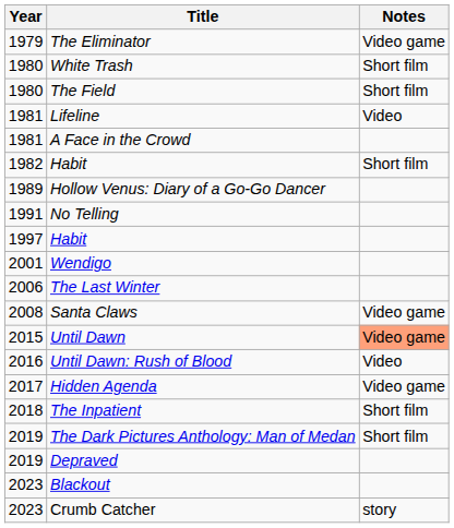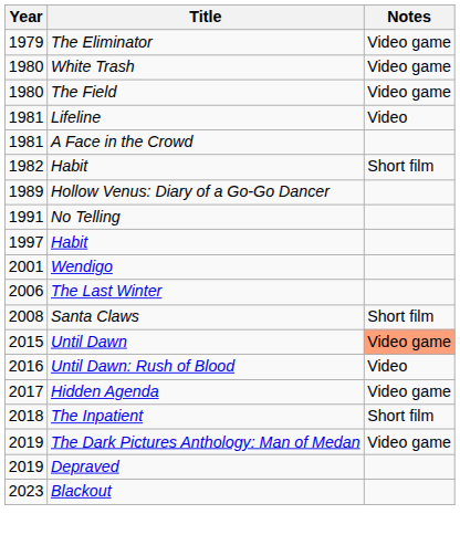 <table class="wikitable sortable plainrowheaders">
 <tr>
 <th>Year</th>
 <th>Title</th>
 <th>Notes</th>
 </tr>
 <tr>
 <td>1979</td>
 <td><em>The Eliminator</em></td>
 <td>Video game</td>
 </tr>
 <tr>
 <td>1980</td>
 <td><em>White Trash</em></td>
-<td>Short film</td>
+<td>Video game</td>
 </tr>
 <tr>
 <td>1980</td>
 <td><em>The Field</em></td>
-<td>Short film</td>
+<td>Video game</td>
 </tr>
 <tr>
 <td>1981</td>
 <td><em>Lifeline</em></td>
 <td>Video</td>
 </tr>
 <tr>
 <td>1981</td>
 <td><em>A Face in the Crowd</em></td>
 <td></td>
 </tr>
 <tr>
 <td>1982</td>
 <td><em>Habit</em></td>
 <td>Short film</td>
 </tr>
 <tr>
 <td>1989</td>
 <td><em>Hollow Venus: Diary of a Go-Go Dancer</em></td>
 <td></td>
 </tr>
 <tr>
 <td>1991</td>
 <td><em>No Telling</em></td>
 <td></td>
 </tr>
 <tr>
 <td>1997</td>
 <td><em><a href='#'>Habit</a></em></td>
 <td></td>
 </tr>
 <tr>
 <td>2001</td>
 <td><em><a href='#'>Wendigo</a></em></td>
 <td></td>
 </tr>
 <tr>
 <td>2006</td>
 <td><em><a href='#'>The Last Winter</a></em></td>
 <td></td>
 </tr>
 <tr>
 <td>2008</td>
 <td><em>Santa Claws</em></td>
-<td>Video game</td>
+<td>Short film</td>
 </tr>
 <tr>
 <td>2015</td>
 <td><em><a href='#'>Until Dawn</a></em></td>
 <td style="background: lightsalmon;">Video game</td>
 </tr>
 <tr>
 <td>2016</td>
 <td><em><a href='#'>Until Dawn: Rush of Blood</a></em></td>
 <td>Video</td>
 </tr>
 <tr>
 <td>2017</td>
 <td><em><a href='#'>Hidden Agenda</a></em></td>
 <td>Video game</td>
 </tr>
 <tr>
 <td>2018</td>
 <td><em><a href='#'>The Inpatient</a></em></td>
 <td>Short film</td>
 </tr>
 <tr>
 <td>2019</td>
 <td><em><a href='#'>The Dark Pictures Anthology: Man of Medan</a></em></td>
-<td>Short film</td>
+<td>Video game</td>
 </tr>
 <tr>
 <td>2019</td>
 <td><em><a href='#'>Depraved</a></em></td>
 <td></td>
 </tr>
 <tr>
 <td>2023</td>
 <td><em><a href='#'>Blackout</a></em></td>
 <td></td>
 </tr>
-<tr>
-<td>2023</td>
-<td>Crumb Catcher</td>
-<td>story</td>
-</tr>
 </table>
